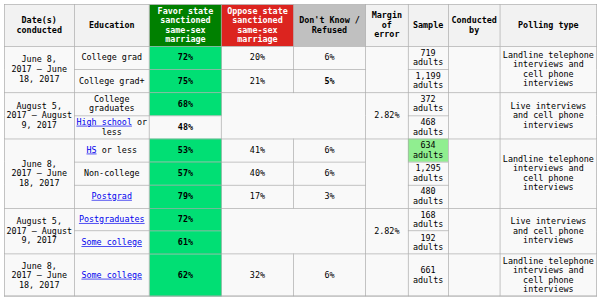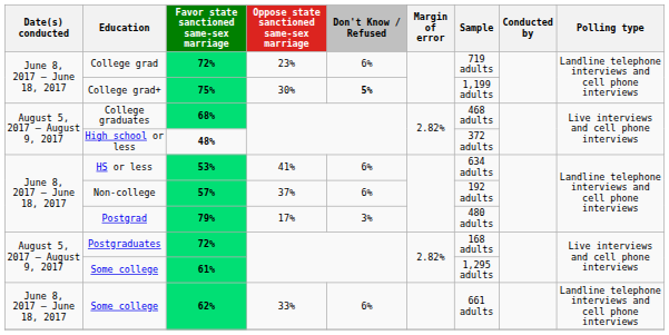 <table class="wikitable sortable" style="text-align:center;font-size:95%;line-height:14px">
 <tr>
 <th>Date(s) conducted</th>
 <th>Education</th>
 <th data-sort- type="number" style="background:green; color:white; width:100px;">Favor state sanctioned same-sex marriage</th>
 <th data-sort- type="number" style="background:#dc241f; color:white; width:100px;">Oppose state sanctioned same-sex marriage</th>
 <th data-sort- type="number" style="background:silver; width:100px;">Don't Know / Refused</th>
 <th data-sort-type="number">Margin of error</th>
 <th data-sort-type="number">Sample</th>
 <th>Conducted by</th>
 <th>Polling type</th>
 </tr>
 <tr>
 <td rowspan=2 colspan=1 align="center">June 8, 2017 – June 18, 2017</td>
 <td>College grad</td>
 <td style="background: rgb(1, 223, 116);"><strong>72%</strong></td>
-<td>20%</td>
+<td>23%</td>
 <td>6%</td>
 <td rowspan=2 colspan=1 align="center"></td>
 <td>719 adults</td>
 <td rowspan=2 colspan=1 align="center"></td>
 <td rowspan=2 colspan=1 align="center">Landline telephone interviews and cell phone interviews</td>
 </tr>
 <tr>
 <td>College grad+</td>
 <td style="background: rgb(1, 223, 116);"><strong>75%</strong></td>
-<td>21%</td>
+<td>30%</td>
 <td><strong>5%</strong></td>
 <td>1,199 adults</td>
 </tr>
 <tr>
 <td rowspan=2 colspan=1 align="center">August 5, 2017 – August 9, 2017</td>
 <td>College graduates</td>
 <td style="background: rgb(1, 223, 116);"><strong>68%</strong></td>
 <td rowspan=2 colspan=2 align="center"></td>
 <td rowspan=2 colspan=1 align="center">2.82%</td>
-<td>372 adults</td>
+<td>468 adults</td>
 <td rowspan=2 colspan=1 align="center"></td>
 <td rowspan=2 colspan=1 align="center">Live interviews and cell phone interviews</td>
 </tr>
 <tr>
 <td><a href='#'>High school</a> or less</td>
 <td><strong>48%</strong></td>
-<td>468 adults</td>
+<td>372 adults</td>
 </tr>
 <tr>
 <td rowspan=3 colspan=1 align="center">June 8, 2017 – June 18, 2017</td>
 <td><a href='#'>HS</a> or less</td>
 <td style="background: rgb(1, 223, 116);"><strong>53%</strong></td>
 <td>41%</td>
 <td>6%</td>
 <td rowspan=3 colspan=1 align="center"></td>
-<td style="background: lightgreen;">634 adults</td>
+<td>634 adults</td>
 <td rowspan=3 colspan=1 align="center"></td>
 <td rowspan=3 colspan=1 align="center">Landline telephone interviews and cell phone interviews</td>
 </tr>
 <tr>
 <td>Non-college</td>
 <td style="background: rgb(1, 223, 116);"><strong>57%</strong></td>
-<td>40%</td>
+<td>37%</td>
 <td>6%</td>
-<td>1,295 adults</td>
+<td>192 adults</td>
 </tr>
 <tr>
 <td><a href='#'>Postgrad</a></td>
 <td style="background: rgb(1, 223, 116);"><strong>79%</strong></td>
 <td>17%</td>
 <td>3%</td>
 <td>480 adults</td>
 </tr>
 <tr>
 <td rowspan=2 colspan=1 align="center">August 5, 2017 – August 9, 2017</td>
 <td><a href='#'>Postgraduates</a></td>
 <td style="background: rgb(1, 223, 116);"><strong>72%</strong></td>
 <td rowspan=2 colspan=2 align="center"></td>
 <td rowspan=2 colspan=1 align="center">2.82%</td>
 <td>168 adults</td>
 <td rowspan=2 colspan=1 align="center"></td>
 <td rowspan=2 colspan=1 align="center">Live interviews and cell phone interviews</td>
 </tr>
 <tr>
 <td><a href='#'>Some college</a></td>
 <td style="background: rgb(1, 223, 116);"><strong>61%</strong></td>
-<td>192 adults</td>
+<td>1,295 adults</td>
 </tr>
 <tr>
 <td>June 8, 2017 – June 18, 2017</td>
 <td><a href='#'>Some college</a></td>
 <td style="background: rgb(1, 223, 116);"><strong>62%</strong></td>
-<td>32%</td>
+<td>33%</td>
 <td>6%</td>
 <td></td>
 <td>661 adults</td>
 <td></td>
 <td>Landline telephone interviews and cell phone interviews</td>
 </tr>
 <tr>
 </tr>
 </table>
